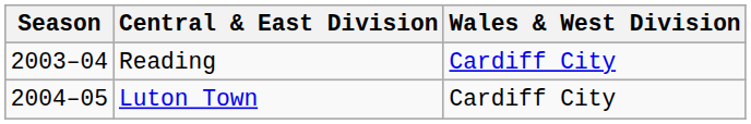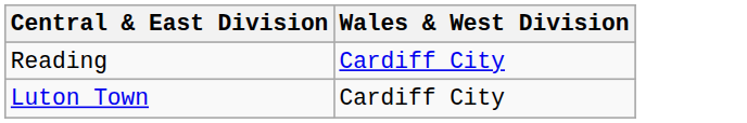 <table class="wikitable">
 <tr>
-<th>Season</th>
 <th>Central & East Division</th>
 <th>Wales & West Division</th>
 </tr>
 <tr>
-<td>2003–04</td>
 <td>Reading</td>
 <td><a href='#'>Cardiff City</a></td>
 </tr>
 <tr>
-<td>2004–05</td>
 <td><a href='#'>Luton Town</a></td>
 <td>Cardiff City</td>
 </tr>
 </table>
